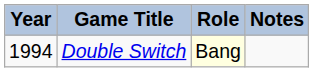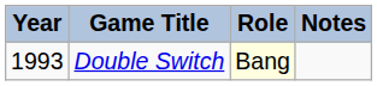 <table class="wikitable">
 <tr style="text-align:center;">
 <th style="background:#B0C4DE;">Year</th>
 <th style="background:#B0C4DE;">Game Title</th>
 <th style="background:#B0C4DE;">Role</th>
 <th style="background:#B0C4DE;">Notes</th>
 </tr>
 <tr>
-<td>1994</td>
+<td>1993</td>
 <td><em><a href='#'>Double Switch</a></em></td>
 <td style="background: lightyellow;">Bang</td>
 <td></td>
 </tr>
 </table>
